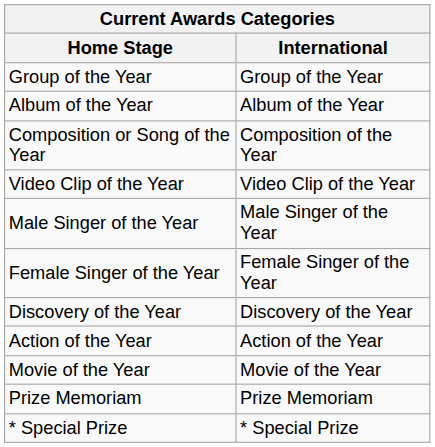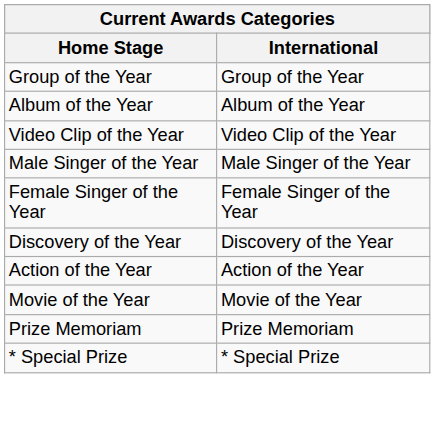 <table class="wikitable" style="width:60%">
 <tr bgcolor="#bebebe">
 <th colspan="2">Current Awards Categories</th>
 </tr>
 <tr>
 <th>Home Stage</th>
 <th>International</th>
 </tr>
 <tr>
 <td>Group of the Year</td>
 <td>Group of the Year</td>
 </tr>
 <tr>
 <td>Album of the Year</td>
 <td>Album of the Year</td>
-</tr>
-<tr>
-<td>Composition or Song of the Year</td>
-<td>Composition of the Year</td>
 </tr>
 <tr>
 <td>Video Clip of the Year</td>
 <td>Video Clip of the Year</td>
 </tr>
 <tr>
 <td>Male Singer of the Year</td>
 <td>Male Singer of the Year</td>
 </tr>
 <tr>
 <td>Female Singer of the Year</td>
 <td>Female Singer of the Year</td>
 </tr>
 <tr>
 <td>Discovery of the Year</td>
 <td>Discovery of the Year</td>
 </tr>
 <tr>
 <td>Action of the Year</td>
 <td>Action of the Year</td>
 </tr>
 <tr>
 <td>Movie of the Year</td>
 <td>Movie of the Year</td>
 </tr>
 <tr>
 <td>Prize Memoriam</td>
 <td>Prize Memoriam</td>
 </tr>
 <tr>
 <td>* Special Prize</td>
 <td>* Special Prize</td>
 </tr>
 </table>
